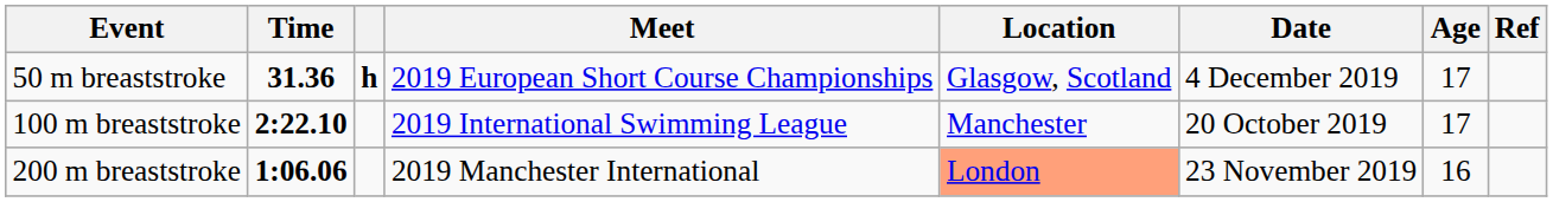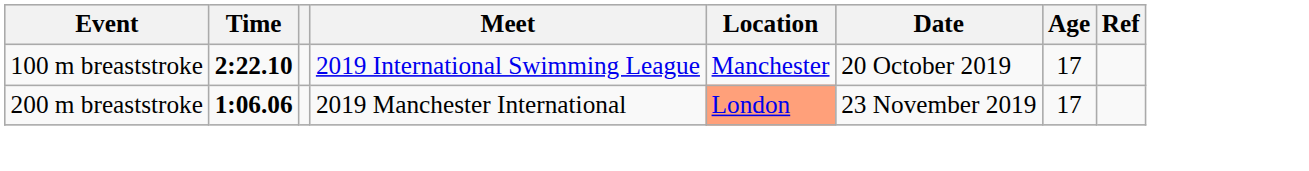 <table class="wikitable">
 <tr>
 <th>Event</th>
 <th>Time</th>
 <th></th>
 <th>Meet</th>
 <th>Location</th>
 <th>Date</th>
 <th>Age</th>
 <th>Ref</th>
-</tr>
-<tr>
-<td>50 m breaststroke</td>
-<td style="text-align:center;"><strong>31.36</strong></td>
-<td><strong>h</strong></td>
-<td><a href='#'>2019 European Short Course Championships</a></td>
-<td><a href='#'>Glasgow</a>, <a href='#'>Scotland</a></td>
-<td>4 December 2019</td>
-<td style="text-align:center;">17</td>
-<td style="text-align:center;"></td>
 </tr>
 <tr>
 <td>100 m breaststroke</td>
 <td style="text-align:center;"><strong>2:22.10</strong></td>
 <td></td>
 <td><a href='#'>2019 International Swimming League</a></td>
 <td><a href='#'>Manchester</a></td>
 <td>20 October 2019</td>
 <td style="text-align:center;">17</td>
 <td style="text-align:center;"></td>
 </tr>
 <tr>
 <td>200 m breaststroke</td>
 <td style="text-align:center;"><strong>1:06.06</strong></td>
 <td></td>
 <td>2019 Manchester International</td>
 <td style="background: lightsalmon;"><a href='#'>London</a></td>
 <td>23 November 2019</td>
-<td style="text-align:center;">16</td>
+<td style="text-align:center;">17</td>
 <td style="text-align:center;"></td>
 </tr>
 </table>
